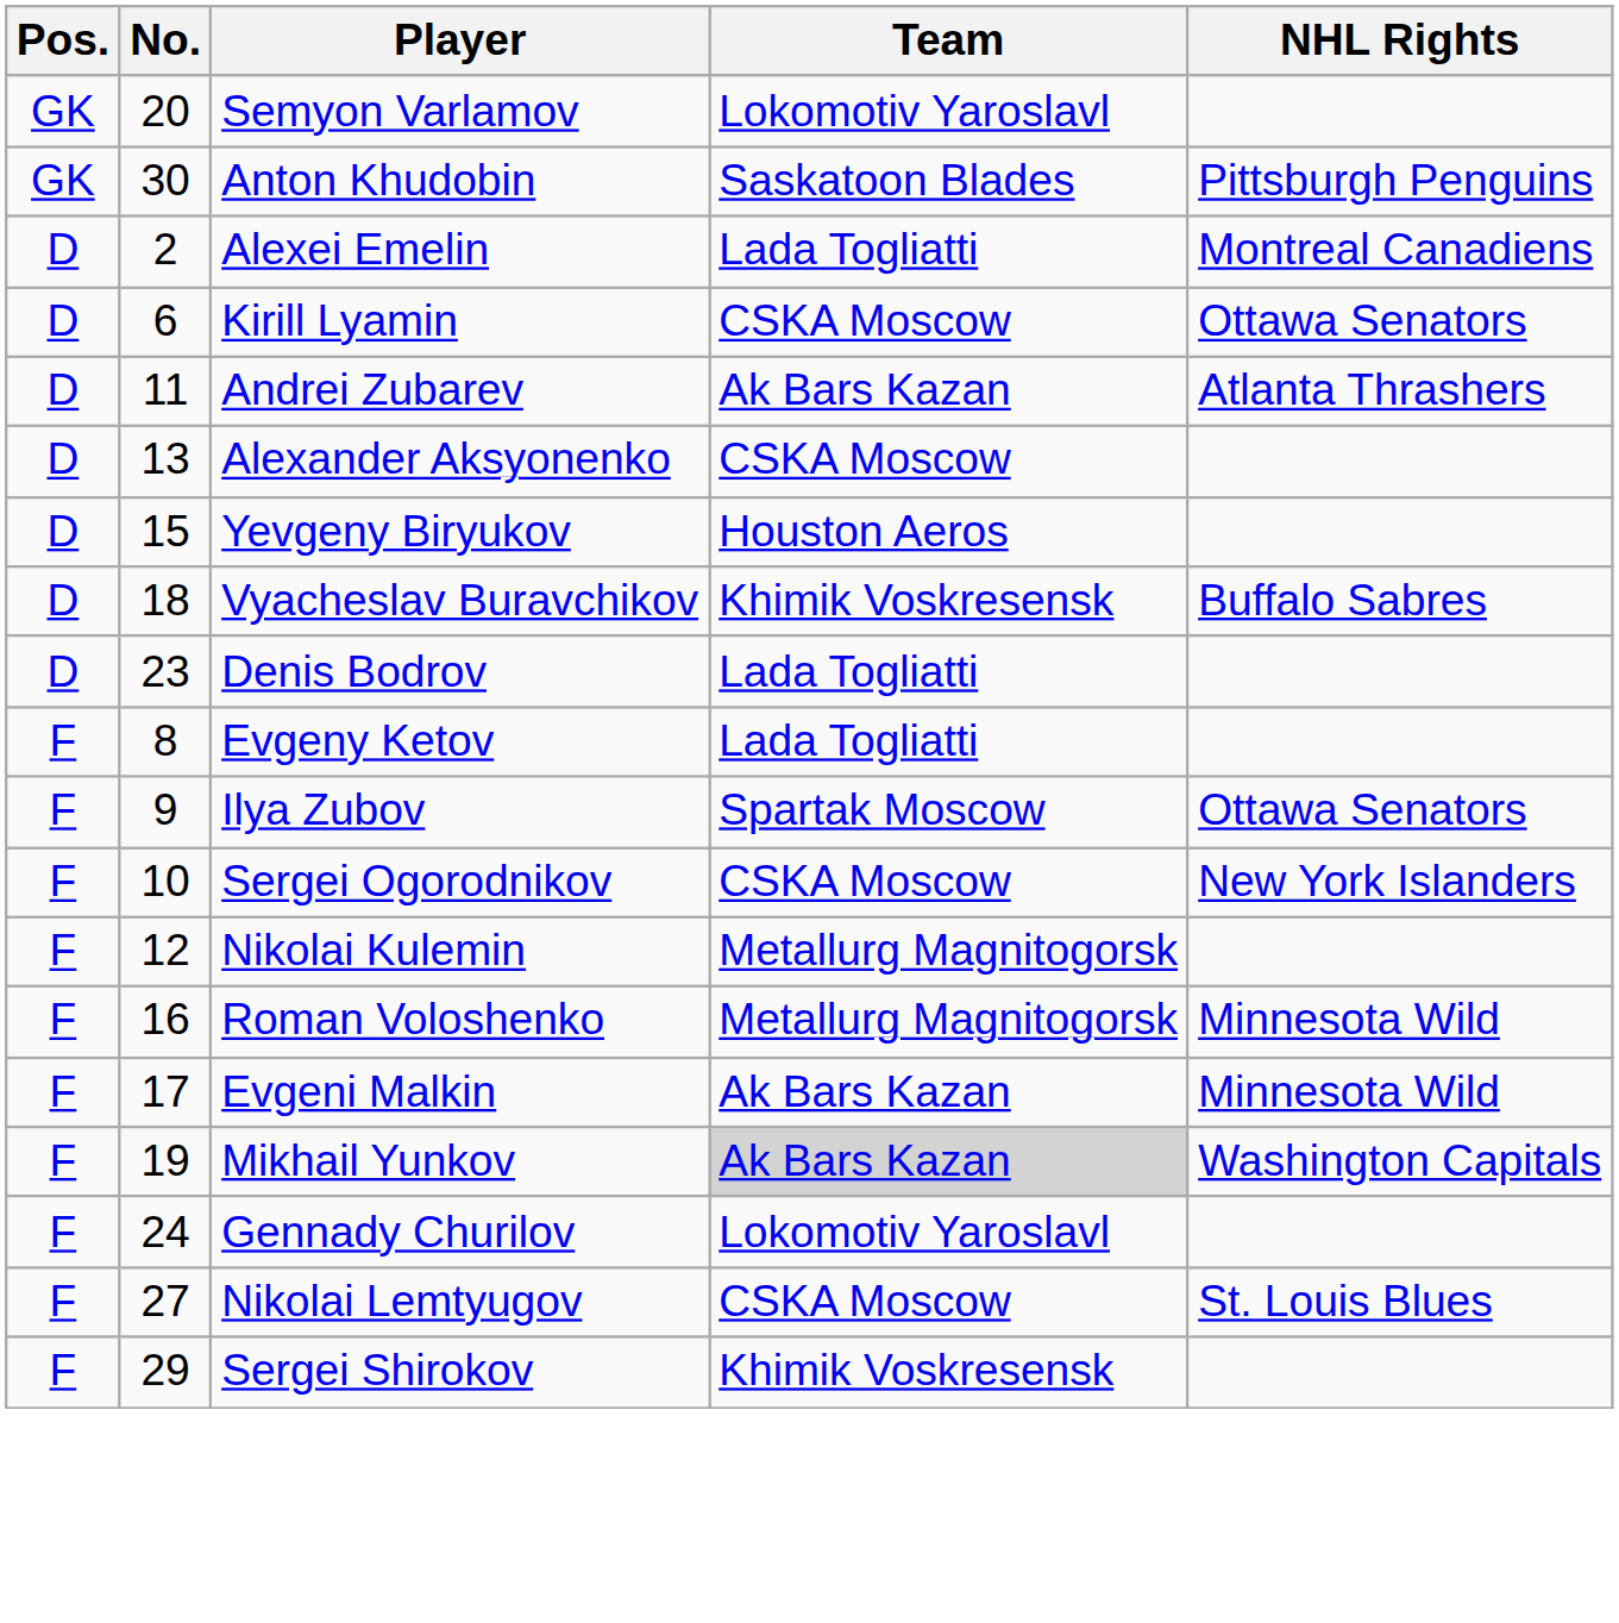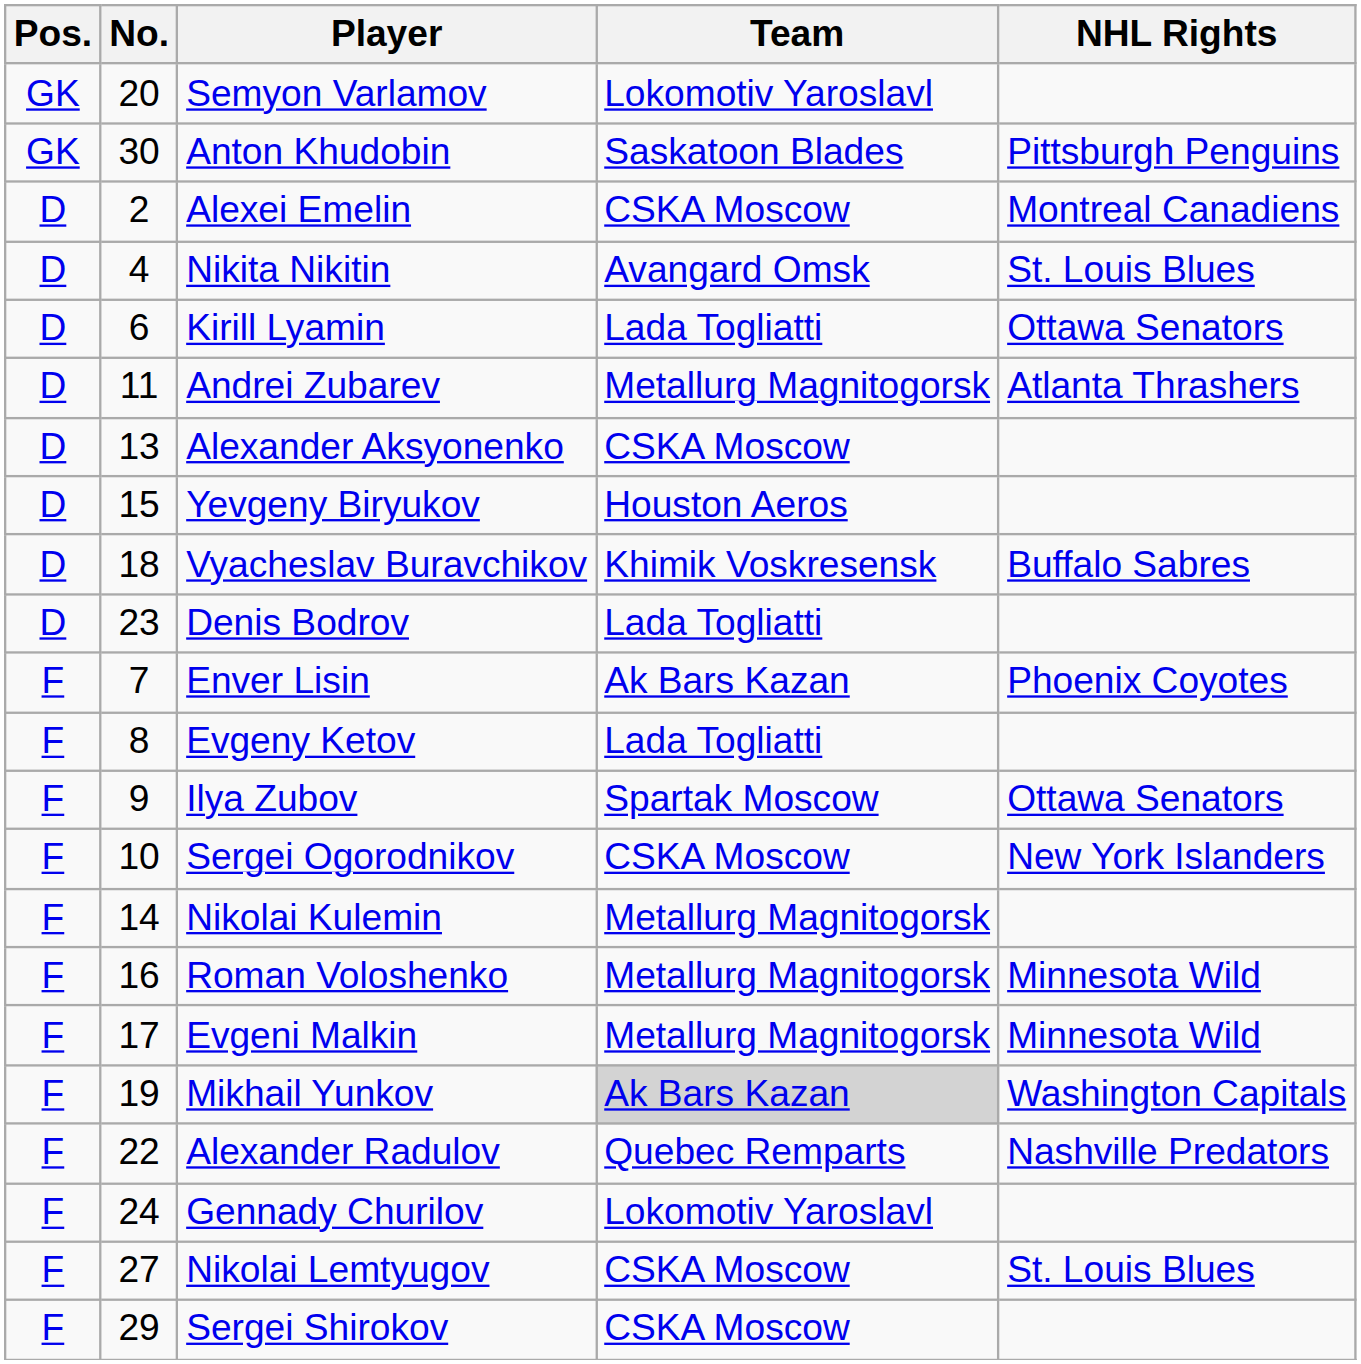 <table class="wikitable sortable">
 <tr>
 <th>Pos.</th>
 <th>No.</th>
 <th>Player</th>
 <th>Team</th>
 <th>NHL Rights</th>
 </tr>
 <tr>
 <td style="text-align:center;"><a href='#'>GK</a></td>
 <td style="text-align:center;">20</td>
 <td><a href='#'>Semyon Varlamov</a></td>
 <td> <a href='#'>Lokomotiv Yaroslavl</a></td>
 <td></td>
 </tr>
 <tr>
 <td style="text-align:center;"><a href='#'>GK</a></td>
 <td style="text-align:center;">30</td>
 <td><a href='#'>Anton Khudobin</a></td>
 <td> <a href='#'>Saskatoon Blades</a></td>
 <td><a href='#'>Pittsburgh Penguins</a></td>
 </tr>
 <tr>
 <td style="text-align:center;"><a href='#'>D</a></td>
 <td style="text-align:center;">2</td>
 <td><a href='#'>Alexei Emelin</a></td>
-<td> <a href='#'>Lada Togliatti</a></td>
+<td> <a href='#'>CSKA Moscow</a></td>
 <td><a href='#'>Montreal Canadiens</a></td>
+</tr>
+<tr>
+<td style="text-align:center;"><a href='#'>D</a></td>
+<td style="text-align:center;">4</td>
+<td><a href='#'>Nikita Nikitin</a></td>
+<td> <a href='#'>Avangard Omsk</a></td>
+<td><a href='#'>St. Louis Blues</a></td>
 </tr>
 <tr>
 <td style="text-align:center;"><a href='#'>D</a></td>
 <td style="text-align:center;">6</td>
 <td><a href='#'>Kirill Lyamin</a></td>
-<td> <a href='#'>CSKA Moscow</a></td>
+<td> <a href='#'>Lada Togliatti</a></td>
 <td><a href='#'>Ottawa Senators</a></td>
 </tr>
 <tr>
 <td style="text-align:center;"><a href='#'>D</a></td>
 <td style="text-align:center;">11</td>
 <td><a href='#'>Andrei Zubarev</a></td>
-<td> <a href='#'>Ak Bars Kazan</a></td>
+<td> <a href='#'>Metallurg Magnitogorsk</a></td>
 <td><a href='#'>Atlanta Thrashers</a></td>
 </tr>
 <tr>
 <td style="text-align:center;"><a href='#'>D</a></td>
 <td style="text-align:center;">13</td>
 <td><a href='#'>Alexander Aksyonenko</a></td>
 <td> <a href='#'>CSKA Moscow</a></td>
 <td></td>
 </tr>
 <tr>
 <td style="text-align:center;"><a href='#'>D</a></td>
 <td style="text-align:center;">15</td>
 <td><a href='#'>Yevgeny Biryukov</a></td>
 <td> <a href='#'>Houston Aeros</a></td>
 <td></td>
 </tr>
 <tr>
 <td style="text-align:center;"><a href='#'>D</a></td>
 <td style="text-align:center;">18</td>
 <td><a href='#'>Vyacheslav Buravchikov</a></td>
 <td> <a href='#'>Khimik Voskresensk</a></td>
 <td><a href='#'>Buffalo Sabres</a></td>
 </tr>
 <tr>
 <td style="text-align:center;"><a href='#'>D</a></td>
 <td style="text-align:center;">23</td>
 <td><a href='#'>Denis Bodrov</a></td>
 <td> <a href='#'>Lada Togliatti</a></td>
 <td></td>
 </tr>
 <tr>
 <td style="text-align:center;"><a href='#'>F</a></td>
+<td style="text-align:center;">7</td>
+<td><a href='#'>Enver Lisin</a></td>
+<td> <a href='#'>Ak Bars Kazan</a></td>
+<td><a href='#'>Phoenix Coyotes</a></td>
+</tr>
+<tr>
+<td style="text-align:center;"><a href='#'>F</a></td>
 <td style="text-align:center;">8</td>
 <td><a href='#'>Evgeny Ketov</a></td>
 <td> <a href='#'>Lada Togliatti</a></td>
 <td></td>
 </tr>
 <tr>
 <td style="text-align:center;"><a href='#'>F</a></td>
 <td style="text-align:center;">9</td>
 <td><a href='#'>Ilya Zubov</a></td>
 <td> <a href='#'>Spartak Moscow</a></td>
 <td><a href='#'>Ottawa Senators</a></td>
 </tr>
 <tr>
 <td style="text-align:center;"><a href='#'>F</a></td>
 <td style="text-align:center;">10</td>
 <td><a href='#'>Sergei Ogorodnikov</a></td>
 <td> <a href='#'>CSKA Moscow</a></td>
 <td><a href='#'>New York Islanders</a></td>
 </tr>
 <tr>
 <td style="text-align:center;"><a href='#'>F</a></td>
-<td style="text-align:center;">12</td>
+<td style="text-align:center;">14</td>
 <td><a href='#'>Nikolai Kulemin</a></td>
 <td> <a href='#'>Metallurg Magnitogorsk</a></td>
 <td></td>
 </tr>
 <tr>
 <td style="text-align:center;"><a href='#'>F</a></td>
 <td style="text-align:center;">16</td>
 <td><a href='#'>Roman Voloshenko</a></td>
 <td> <a href='#'>Metallurg Magnitogorsk</a></td>
 <td><a href='#'>Minnesota Wild</a></td>
 </tr>
 <tr>
 <td style="text-align:center;"><a href='#'>F</a></td>
 <td style="text-align:center;">17</td>
 <td><a href='#'>Evgeni Malkin</a></td>
-<td> <a href='#'>Ak Bars Kazan</a></td>
+<td> <a href='#'>Metallurg Magnitogorsk</a></td>
 <td><a href='#'>Minnesota Wild</a></td>
 </tr>
 <tr>
 <td style="text-align:center;"><a href='#'>F</a></td>
 <td style="text-align:center;">19</td>
 <td><a href='#'>Mikhail Yunkov</a></td>
 <td style="background: lightgrey;"> <a href='#'>Ak Bars Kazan</a></td>
 <td><a href='#'>Washington Capitals</a></td>
+</tr>
+<tr>
+<td style="text-align:center;"><a href='#'>F</a></td>
+<td style="text-align:center;">22</td>
+<td><a href='#'>Alexander Radulov</a></td>
+<td> <a href='#'>Quebec Remparts</a></td>
+<td><a href='#'>Nashville Predators</a></td>
 </tr>
 <tr>
 <td style="text-align:center;"><a href='#'>F</a></td>
 <td style="text-align:center;">24</td>
 <td><a href='#'>Gennady Churilov</a></td>
 <td> <a href='#'>Lokomotiv Yaroslavl</a></td>
 <td></td>
 </tr>
 <tr>
 <td style="text-align:center;"><a href='#'>F</a></td>
 <td style="text-align:center;">27</td>
 <td><a href='#'>Nikolai Lemtyugov</a></td>
 <td> <a href='#'>CSKA Moscow</a></td>
 <td><a href='#'>St. Louis Blues</a></td>
 </tr>
 <tr>
 <td style="text-align:center;"><a href='#'>F</a></td>
 <td style="text-align:center;">29</td>
 <td><a href='#'>Sergei Shirokov</a></td>
-<td> <a href='#'>Khimik Voskresensk</a></td>
+<td> <a href='#'>CSKA Moscow</a></td>
 <td></td>
 </tr>
 <tr>
 </tr>
 </table>
